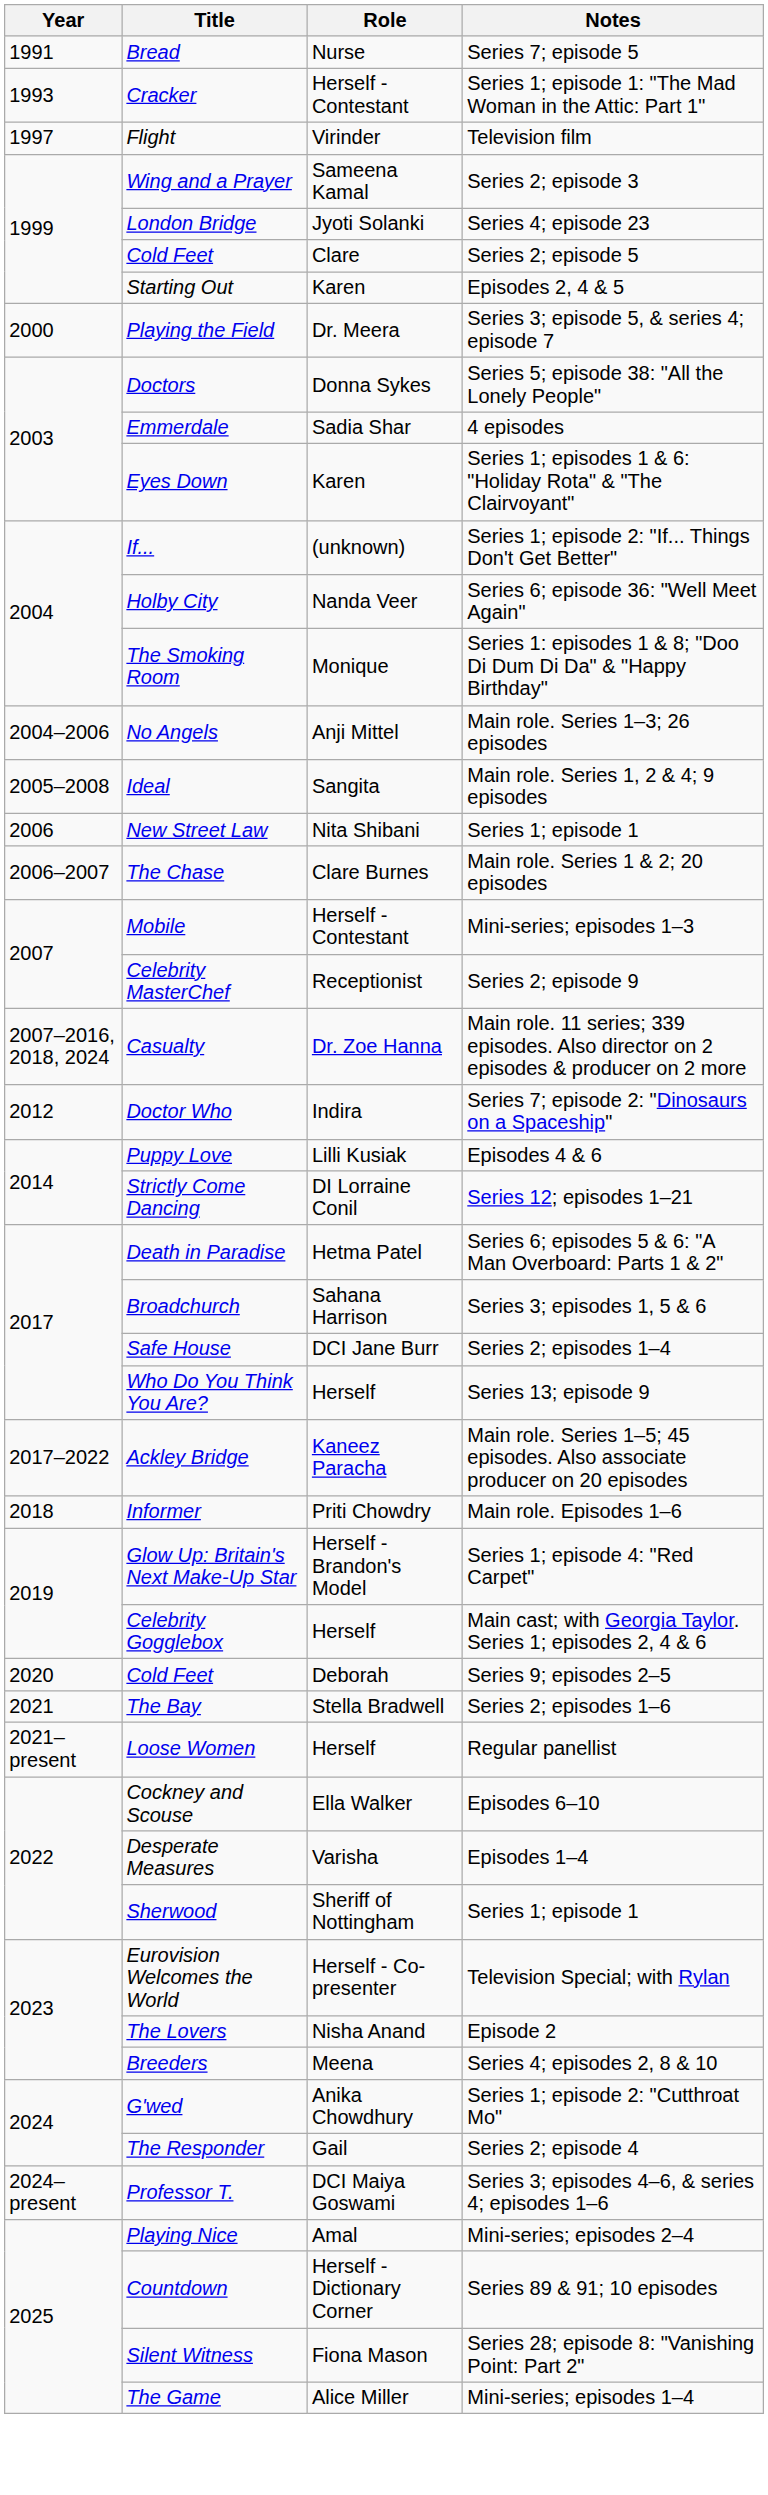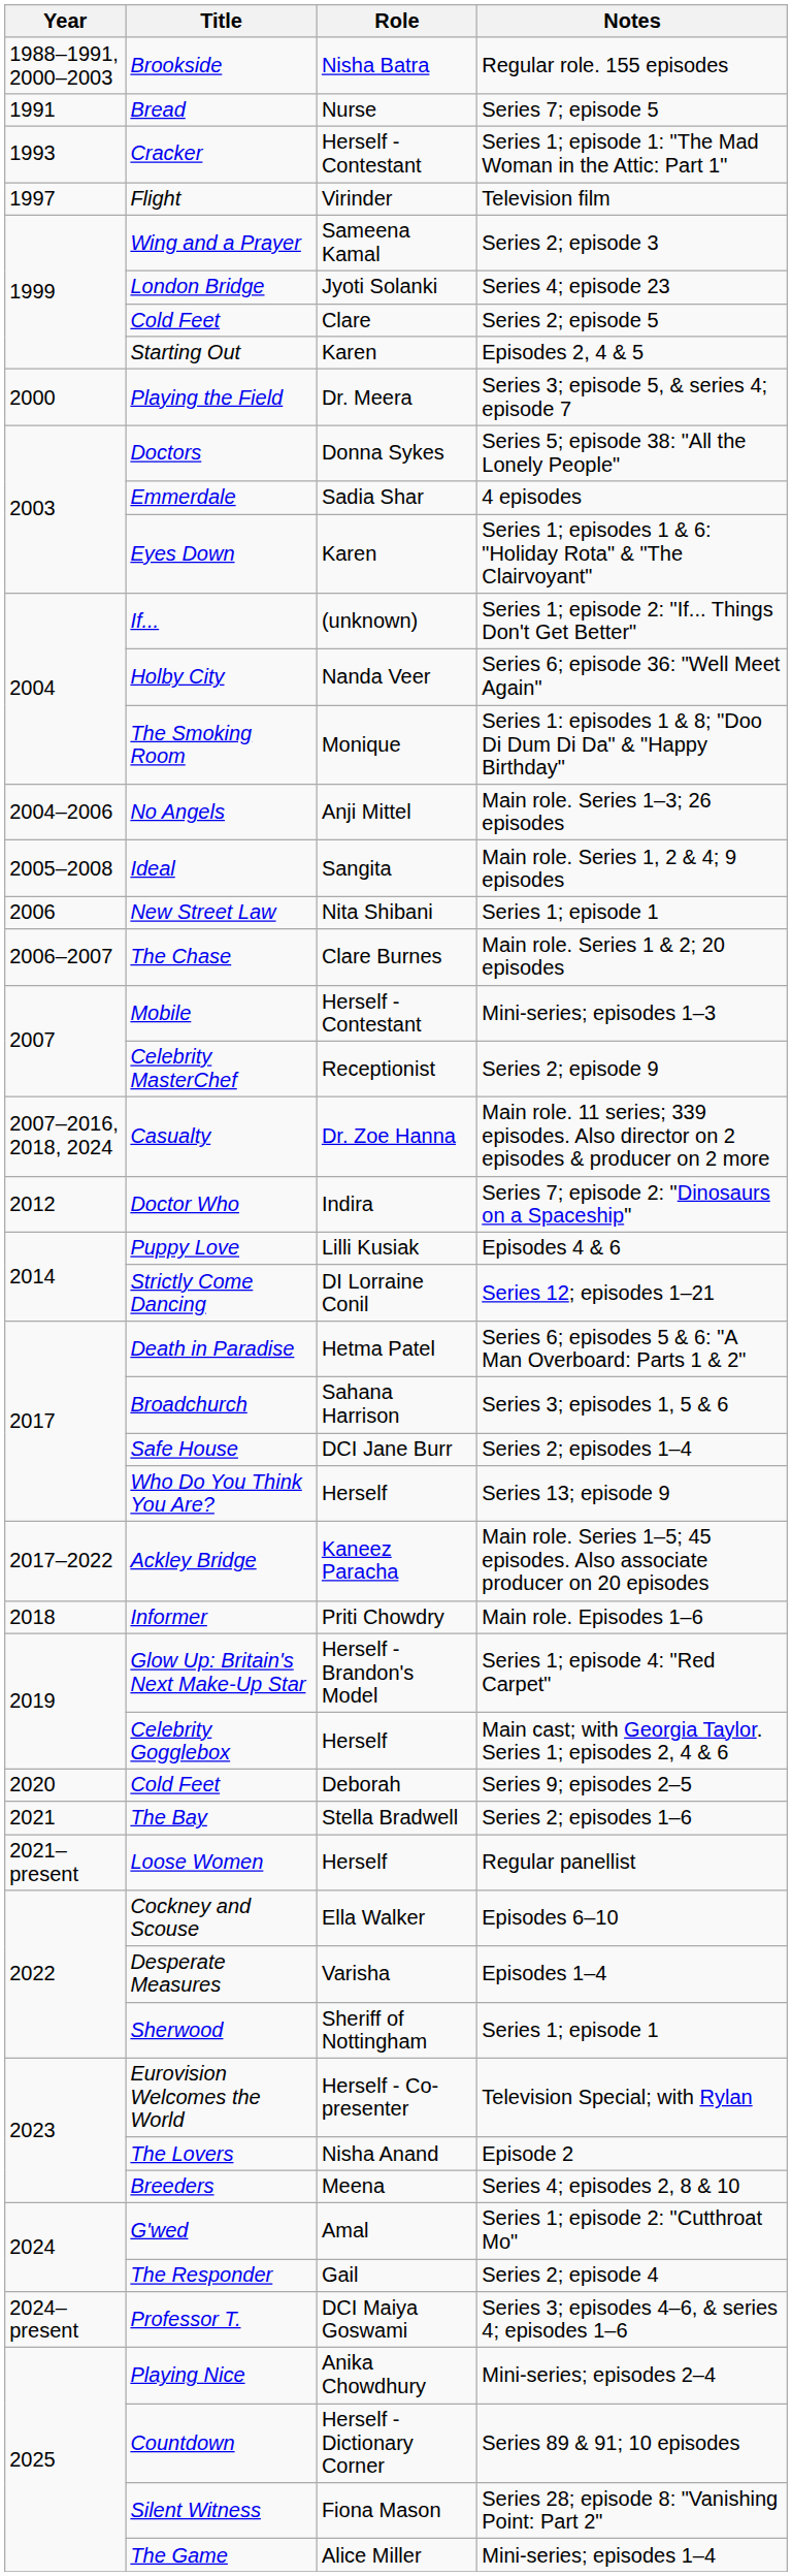 <table class="wikitable">
 <tr>
 <th>Year</th>
 <th>Title</th>
 <th>Role</th>
 <th>Notes</th>
+</tr>
+<tr>
+<td>1988–1991, 2000–2003</td>
+<td><em><a href='#'>Brookside</a></em></td>
+<td><a href='#'>Nisha Batra</a></td>
+<td>Regular role. 155 episodes</td>
 </tr>
 <tr>
 <td>1991</td>
 <td><em><a href='#'>Bread</a></em></td>
 <td>Nurse</td>
 <td>Series 7; episode 5</td>
 </tr>
 <tr>
 <td>1993</td>
 <td><em><a href='#'>Cracker</a></em></td>
 <td>Herself - Contestant</td>
 <td>Series 1; episode 1: "The Mad Woman in the Attic: Part 1"</td>
 </tr>
 <tr>
 <td>1997</td>
 <td><em>Flight</em></td>
 <td>Virinder</td>
 <td>Television film</td>
 </tr>
 <tr>
 <td rowspan="4">1999</td>
 <td><em><a href='#'>Wing and a Prayer</a></em></td>
 <td>Sameena Kamal</td>
 <td>Series 2; episode 3</td>
 </tr>
 <tr>
 <td><em><a href='#'>London Bridge</a></em></td>
 <td>Jyoti Solanki</td>
 <td>Series 4; episode 23</td>
 </tr>
 <tr>
 <td><em><a href='#'>Cold Feet</a></em></td>
 <td>Clare</td>
 <td>Series 2; episode 5</td>
 </tr>
 <tr>
 <td><em>Starting Out</em></td>
 <td>Karen</td>
 <td>Episodes 2, 4 & 5</td>
 </tr>
 <tr>
 <td>2000</td>
 <td><em><a href='#'>Playing the Field</a></em></td>
 <td>Dr. Meera</td>
 <td>Series 3; episode 5, & series 4; episode 7</td>
 </tr>
 <tr>
 <td rowspan="3">2003</td>
 <td><em><a href='#'>Doctors</a></em></td>
 <td>Donna Sykes</td>
 <td>Series 5; episode 38: "All the Lonely People"</td>
 </tr>
 <tr>
 <td><em><a href='#'>Emmerdale</a></em></td>
 <td>Sadia Shar</td>
 <td>4 episodes</td>
 </tr>
 <tr>
 <td><em><a href='#'>Eyes Down</a></em></td>
 <td>Karen</td>
 <td>Series 1; episodes 1 & 6: "Holiday Rota" & "The Clairvoyant"</td>
 </tr>
 <tr>
 <td rowspan="3">2004</td>
 <td><em><a href='#'>If...</a></em></td>
 <td>(unknown)</td>
 <td>Series 1; episode 2: "If... Things Don't Get Better"</td>
 </tr>
 <tr>
 <td><em><a href='#'>Holby City</a></em></td>
 <td>Nanda Veer</td>
 <td>Series 6; episode 36: "Well Meet Again"</td>
 </tr>
 <tr>
 <td><em><a href='#'>The Smoking Room</a></em></td>
 <td>Monique</td>
 <td>Series 1: episodes 1 & 8; "Doo Di Dum Di Da" & "Happy Birthday"</td>
 </tr>
 <tr>
 <td>2004–2006</td>
 <td><em><a href='#'>No Angels</a></em></td>
 <td>Anji Mittel</td>
 <td>Main role. Series 1–3; 26 episodes</td>
 </tr>
 <tr>
 <td>2005–2008</td>
 <td><em><a href='#'>Ideal</a></em></td>
 <td>Sangita</td>
 <td>Main role. Series 1, 2 & 4; 9 episodes</td>
 </tr>
 <tr>
 <td>2006</td>
 <td><em><a href='#'>New Street Law</a></em></td>
 <td>Nita Shibani</td>
 <td>Series 1; episode 1</td>
 </tr>
 <tr>
 <td>2006–2007</td>
 <td><em><a href='#'>The Chase</a></em></td>
 <td>Clare Burnes</td>
 <td>Main role. Series 1 & 2; 20 episodes</td>
 </tr>
 <tr>
 <td rowspan="2">2007</td>
 <td><em><a href='#'>Mobile</a></em></td>
 <td>Herself - Contestant</td>
 <td>Mini-series; episodes 1–3</td>
 </tr>
 <tr>
 <td><em><a href='#'>Celebrity MasterChef</a></em></td>
 <td>Receptionist</td>
 <td>Series 2; episode 9</td>
 </tr>
 <tr>
 <td>2007–2016, 2018, 2024</td>
 <td><em><a href='#'>Casualty</a></em></td>
 <td><a href='#'>Dr. Zoe Hanna</a></td>
 <td>Main role. 11 series; 339 episodes. Also director on 2 episodes & producer on 2 more</td>
 </tr>
 <tr>
 <td>2012</td>
 <td><em><a href='#'>Doctor Who</a></em></td>
 <td>Indira</td>
 <td>Series 7; episode 2: "<a href='#'>Dinosaurs on a Spaceship</a>"</td>
 </tr>
 <tr>
 <td rowspan="2">2014</td>
 <td><em><a href='#'>Puppy Love</a></em></td>
 <td>Lilli Kusiak</td>
 <td>Episodes 4 & 6</td>
 </tr>
 <tr>
 <td><em><a href='#'>Strictly Come Dancing</a></em></td>
 <td>DI Lorraine Conil</td>
 <td><a href='#'>Series 12</a>; episodes 1–21</td>
 </tr>
 <tr>
 <td rowspan="4">2017</td>
 <td><em><a href='#'>Death in Paradise</a></em></td>
 <td>Hetma Patel</td>
 <td>Series 6; episodes 5 & 6: "A Man Overboard: Parts 1 & 2"</td>
 </tr>
 <tr>
 <td><em><a href='#'>Broadchurch</a></em></td>
 <td>Sahana Harrison</td>
 <td>Series 3; episodes 1, 5 & 6</td>
 </tr>
 <tr>
 <td><em><a href='#'>Safe House</a></em></td>
 <td>DCI Jane Burr</td>
 <td>Series 2; episodes 1–4</td>
 </tr>
 <tr>
 <td><em><a href='#'>Who Do You Think You Are?</a></em></td>
 <td>Herself</td>
 <td>Series 13; episode 9</td>
 </tr>
 <tr>
 <td>2017–2022</td>
 <td><em><a href='#'>Ackley Bridge</a></em></td>
 <td><a href='#'>Kaneez Paracha</a></td>
 <td>Main role. Series 1–5; 45 episodes. Also associate producer on 20 episodes</td>
 </tr>
 <tr>
 <td>2018</td>
 <td><em><a href='#'>Informer</a></em></td>
 <td>Priti Chowdry</td>
 <td>Main role. Episodes 1–6</td>
 </tr>
 <tr>
 <td rowspan="2">2019</td>
 <td><em><a href='#'>Glow Up: Britain's Next Make-Up Star</a></em></td>
 <td>Herself - Brandon's Model</td>
 <td>Series 1; episode 4: "Red Carpet"</td>
 </tr>
 <tr>
 <td><em><a href='#'>Celebrity Gogglebox</a></em></td>
 <td>Herself</td>
 <td>Main cast; with <a href='#'>Georgia Taylor</a>. Series 1; episodes 2, 4 & 6</td>
 </tr>
 <tr>
 <td>2020</td>
 <td><em><a href='#'>Cold Feet</a></em></td>
 <td>Deborah</td>
 <td>Series 9; episodes 2–5</td>
 </tr>
 <tr>
 <td>2021</td>
 <td><em><a href='#'>The Bay</a></em></td>
 <td>Stella Bradwell</td>
 <td>Series 2; episodes 1–6</td>
 </tr>
 <tr>
 <td>2021–present</td>
 <td><em><a href='#'>Loose Women</a></em></td>
 <td>Herself</td>
 <td>Regular panellist</td>
 </tr>
 <tr>
 <td rowspan="3">2022</td>
 <td><em>Cockney and Scouse</em></td>
 <td>Ella Walker</td>
 <td>Episodes 6–10</td>
 </tr>
 <tr>
 <td><em>Desperate Measures</em></td>
 <td>Varisha</td>
 <td>Episodes 1–4</td>
 </tr>
 <tr>
 <td><em><a href='#'>Sherwood</a></em></td>
 <td>Sheriff of Nottingham</td>
 <td>Series 1; episode 1</td>
 </tr>
 <tr>
 <td rowspan="3">2023</td>
 <td><em>Eurovision Welcomes the World</em></td>
 <td>Herself - Co-presenter</td>
 <td>Television Special; with <a href='#'>Rylan</a></td>
 </tr>
 <tr>
 <td><em><a href='#'>The Lovers</a></em></td>
 <td>Nisha Anand</td>
 <td>Episode 2</td>
 </tr>
 <tr>
 <td><em><a href='#'>Breeders</a></em></td>
 <td>Meena</td>
 <td>Series 4; episodes 2, 8 & 10</td>
 </tr>
 <tr>
 <td rowspan="2">2024</td>
 <td><em><a href='#'>G'wed</a></em></td>
-<td>Anika Chowdhury</td>
+<td>Amal</td>
 <td>Series 1; episode 2: "Cutthroat Mo"</td>
 </tr>
 <tr>
 <td><em><a href='#'>The Responder</a></em></td>
 <td>Gail</td>
 <td>Series 2; episode 4</td>
 </tr>
 <tr>
 <td>2024–present</td>
 <td><em><a href='#'>Professor T.</a></em></td>
 <td>DCI Maiya Goswami</td>
 <td>Series 3; episodes 4–6, & series 4; episodes 1–6</td>
 </tr>
 <tr>
 <td rowspan="4">2025</td>
 <td><em><a href='#'>Playing Nice</a></em></td>
-<td>Amal</td>
+<td>Anika Chowdhury</td>
 <td>Mini-series; episodes 2–4</td>
 </tr>
 <tr>
 <td><em><a href='#'>Countdown</a></em></td>
 <td>Herself - Dictionary Corner</td>
 <td>Series 89 & 91; 10 episodes</td>
 </tr>
 <tr>
 <td><em><a href='#'>Silent Witness</a></em></td>
 <td>Fiona Mason</td>
 <td>Series 28; episode 8: "Vanishing Point: Part 2"</td>
 </tr>
 <tr>
 <td><em><a href='#'>The Game</a></em></td>
 <td>Alice Miller</td>
 <td>Mini-series; episodes 1–4</td>
 </tr>
 </table>
